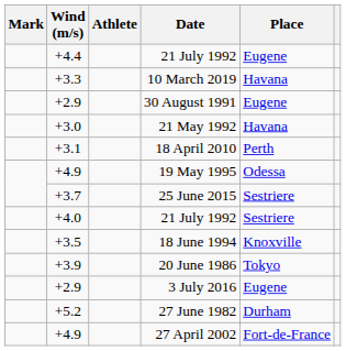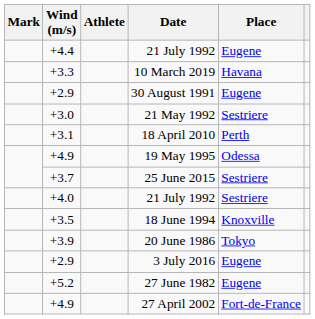 <table class="wikitable sortable sticky-header">
 <tr>
 <th>Mark</th>
 <th>Wind<br>(m/s)</th>
 <th>Athlete</th>
 <th>Date</th>
 <th>Place</th>
 <th class="unsortable"></th>
 </tr>
 <tr>
 <td> </td>
 <td align="center">+4.4</td>
 <td></td>
 <td align="right">21 July 1992</td>
 <td><a href='#'>Eugene</a></td>
 <td></td>
 </tr>
 <tr>
 <td></td>
 <td align="center">+3.3</td>
 <td></td>
 <td align="right">10 March 2019</td>
 <td><a href='#'>Havana</a></td>
 <td></td>
 </tr>
 <tr>
 <td></td>
 <td align="center">+2.9</td>
 <td></td>
 <td align="right">30 August 1991</td>
 <td><a href='#'>Eugene</a></td>
 <td></td>
 </tr>
 <tr>
 <td></td>
 <td align="center">+3.0</td>
 <td></td>
 <td align="right">21 May 1992</td>
-<td><a href='#'>Havana</a></td>
+<td><a href='#'>Sestriere</a></td>
 <td></td>
 </tr>
 <tr>
 <td></td>
 <td align="center">+3.1</td>
 <td></td>
 <td align="right">18 April 2010</td>
 <td><a href='#'>Perth</a></td>
 <td></td>
 </tr>
 <tr>
 <td rowspan=2></td>
 <td align="center">+4.9</td>
 <td></td>
 <td align="right">19 May 1995</td>
 <td><a href='#'>Odessa</a></td>
 <td></td>
 </tr>
 <tr>
 <td align="center">+3.7</td>
 <td></td>
 <td align="right">25 June 2015</td>
 <td><a href='#'>Sestriere</a></td>
 <td></td>
 </tr>
 <tr>
 <td> </td>
 <td align="center">+4.0</td>
 <td></td>
 <td align="right">21 July 1992</td>
 <td><a href='#'>Sestriere</a></td>
 <td></td>
 </tr>
 <tr>
 <td></td>
 <td align="center">+3.5</td>
 <td></td>
 <td align="right">18 June 1994</td>
 <td><a href='#'>Knoxville</a></td>
 <td></td>
 </tr>
 <tr>
 <td></td>
 <td align="center">+3.9</td>
 <td></td>
 <td align="right">20 June 1986</td>
 <td><a href='#'>Tokyo</a></td>
 <td></td>
 </tr>
 <tr>
 <td></td>
 <td align="center">+2.9</td>
 <td></td>
 <td align="right">3 July 2016</td>
 <td><a href='#'>Eugene</a></td>
 <td></td>
 </tr>
 <tr>
 <td></td>
 <td align="center">+5.2</td>
 <td></td>
 <td align="right">27 June 1982</td>
-<td><a href='#'>Durham</a></td>
+<td><a href='#'>Eugene</a></td>
 <td></td>
 </tr>
 <tr>
 <td></td>
 <td align="center">+4.9</td>
 <td></td>
 <td align="right">27 April 2002</td>
 <td><a href='#'>Fort-de-France</a></td>
 <td></td>
 </tr>
 </table>
